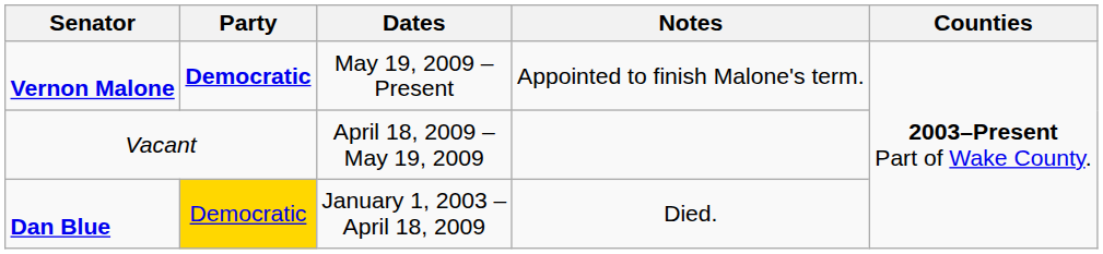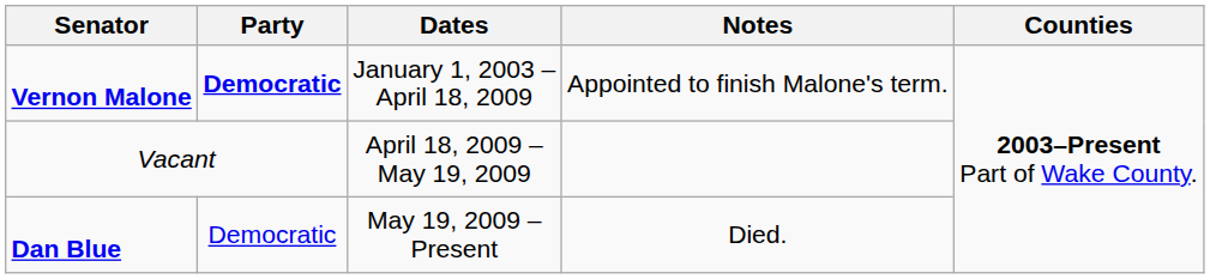 <table class=wikitable style="text-align:center">
 <tr>
 <th>Senator</th>
 <th>Party</th>
 <th>Dates</th>
 <th>Notes</th>
 <th>Counties</th>
 </tr>
 <tr style="height:3em">
 <td align=left> <br> <strong><a href='#'>Vernon Malone</a></strong></td>
 <td><strong><a href='#'>Democratic</a></strong></td>
-<td nowrap>May 19, 2009 – <br> Present</td>
+<td nowrap>January 1, 2003 – <br> April 18, 2009</td>
 <td>Appointed to finish Malone's term.</td>
 <td rowspan=3><strong>2003–Present</strong><br> Part of <a href='#'>Wake County</a>.<br></td>
 </tr>
 <tr style="height:3em">
 <td colspan=2><em>Vacant</em></td>
 <td nowrap>April 18, 2009 – <br> May 19, 2009</td>
 <td></td>
 </tr>
 <tr style="height:3em">
 <td align=left> <br> <strong><a href='#'>Dan Blue</a></strong></td>
-<td style="background: gold;"><a href='#'>Democratic</a></td>
-<td nowrap>January 1, 2003 – <br> April 18, 2009</td>
+<td><a href='#'>Democratic</a></td>
+<td nowrap>May 19, 2009 – <br> Present</td>
 <td>Died.</td>
 </tr>
 </table>
